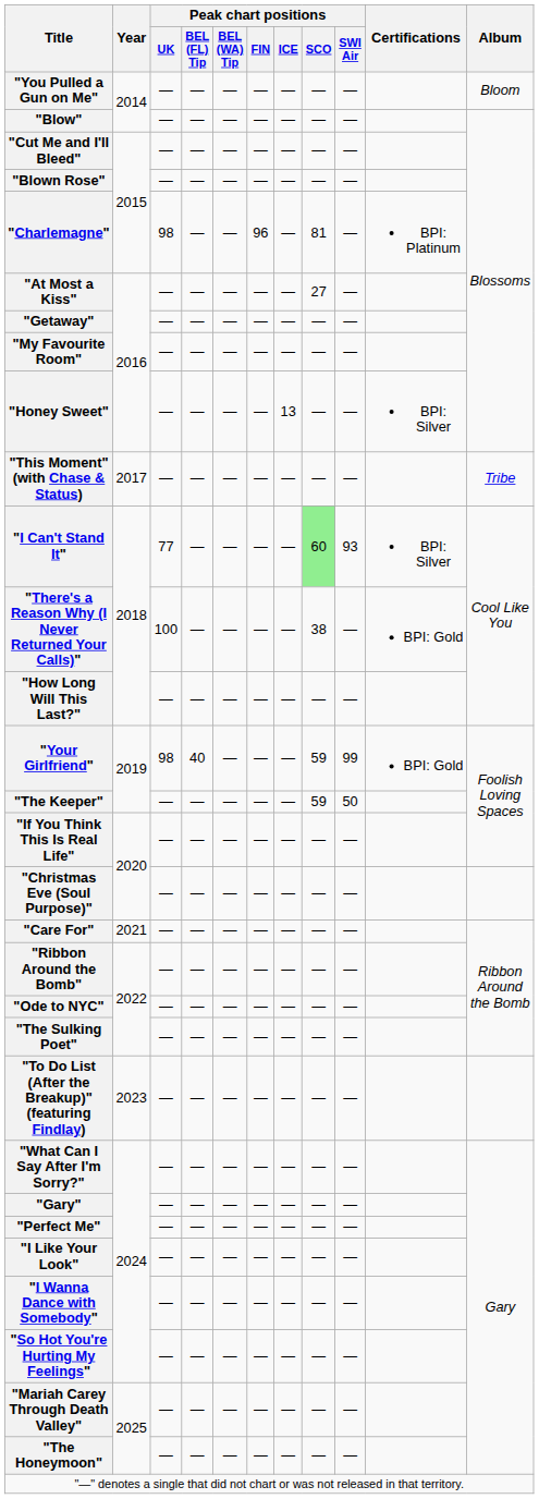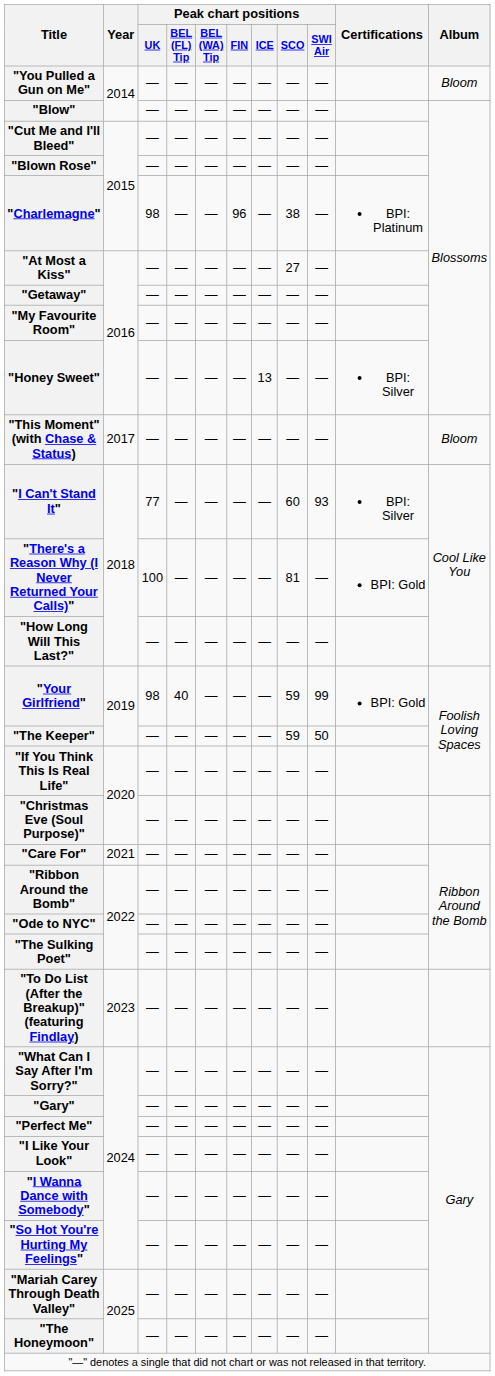 <table class="wikitable plainrowheaders" style="text-align:center;">
 <tr>
 <th scope="col" rowspan="2">Title</th>
 <th scope="col" rowspan="2" style="width:1em;">Year</th>
 <th scope="col" colspan="7">Peak chart positions</th>
 <th scope="col" rowspan="2" style="width:9em;">Certifications</th>
 <th scope="col" rowspan="2">Album</th>
 </tr>
 <tr>
 <th scope="col" style="width:3em;font-size:85%;"><a href='#'>UK</a><br></th>
 <th scope="col" style="width:3em;font-size:85%;"><a href='#'>BEL<br>(FL)<br>Tip</a><br></th>
 <th scope="col" style="width:3em;font-size:85%;"><a href='#'>BEL<br>(WA)<br>Tip</a><br></th>
 <th scope="col" style="width:3em;font-size:85%;"><a href='#'>FIN</a><br></th>
 <th scope="col" style="width:3em;font-size:85%;"><a href='#'>ICE</a><br></th>
 <th scope="col" style="width:3em;font-size:85%;"><a href='#'>SCO</a><br></th>
 <th scope="col" style="width:3em;font-size:85%;"><a href='#'>SWI<br>Air</a><br></th>
 </tr>
 <tr>
 <th scope="row">"You Pulled a Gun on Me"</th>
 <td rowspan="2">2014</td>
 <td>—</td>
 <td>—</td>
 <td>—</td>
 <td>—</td>
 <td>—</td>
 <td>—</td>
 <td>—</td>
 <td></td>
 <td><em>Bloom</em></td>
 </tr>
 <tr>
 <th scope="row">"Blow"</th>
 <td>—</td>
 <td>—</td>
 <td>—</td>
 <td>—</td>
 <td>—</td>
 <td>—</td>
 <td>—</td>
 <td></td>
 <td rowspan="8"><em>Blossoms</em></td>
 </tr>
 <tr>
 <th scope="row">"Cut Me and I'll Bleed"</th>
 <td rowspan="3">2015</td>
 <td>—</td>
 <td>—</td>
 <td>—</td>
 <td>—</td>
 <td>—</td>
 <td>—</td>
 <td>—</td>
 <td></td>
 </tr>
 <tr>
 <th scope="row">"Blown Rose"</th>
 <td>—</td>
 <td>—</td>
 <td>—</td>
 <td>—</td>
 <td>—</td>
 <td>—</td>
 <td>—</td>
 <td></td>
 </tr>
 <tr>
 <th scope="row">"<a href='#'>Charlemagne</a>"</th>
 <td>98</td>
 <td>—</td>
 <td>—</td>
 <td>96</td>
 <td>—</td>
-<td>81</td>
+<td>38</td>
 <td>—</td>
 <td><br><ul><li>BPI: Platinum</li></ul></td>
 </tr>
 <tr>
 <th scope="row">"At Most a Kiss"</th>
 <td rowspan="4">2016</td>
 <td>—</td>
 <td>—</td>
 <td>—</td>
 <td>—</td>
 <td>—</td>
 <td>27</td>
 <td>—</td>
 <td></td>
 </tr>
 <tr>
 <th scope="row">"Getaway"</th>
 <td>—</td>
 <td>—</td>
 <td>—</td>
 <td>—</td>
 <td>—</td>
 <td>—</td>
 <td>—</td>
 <td></td>
 </tr>
 <tr>
 <th scope="row">"My Favourite Room"</th>
 <td>—</td>
 <td>—</td>
 <td>—</td>
 <td>—</td>
 <td>—</td>
 <td>—</td>
 <td>—</td>
 <td></td>
 </tr>
 <tr>
 <th scope="row">"Honey Sweet"</th>
 <td>—</td>
 <td>—</td>
 <td>—</td>
 <td>—</td>
 <td>13</td>
 <td>—</td>
 <td>—</td>
 <td><br><ul><li>BPI: Silver</li></ul></td>
 </tr>
 <tr>
 <th scope="row">"This Moment"<br><span>(with <a href='#'>Chase & Status</a>)</span></th>
 <td>2017</td>
 <td>—</td>
 <td>—</td>
 <td>—</td>
 <td>—</td>
 <td>—</td>
 <td>—</td>
 <td>—</td>
 <td></td>
-<td><em><a href='#'>Tribe</a></em></td>
+<td><em>Bloom</em></td>
 </tr>
 <tr>
 <th scope="row">"<a href='#'>I Can't Stand It</a>"</th>
 <td rowspan="3">2018</td>
 <td>77</td>
 <td>—</td>
 <td>—</td>
 <td>—</td>
 <td>—</td>
-<td style="background: lightgreen;">60</td>
+<td>60</td>
 <td>93</td>
 <td><br><ul><li>BPI: Silver</li></ul></td>
 <td rowspan="3"><em>Cool Like You</em></td>
 </tr>
 <tr>
 <th scope="row">"<a href='#'>There's a Reason Why (I Never Returned Your Calls)</a>"</th>
 <td>100</td>
 <td>—</td>
 <td>—</td>
 <td>—</td>
 <td>—</td>
-<td>38</td>
+<td>81</td>
 <td>—</td>
 <td><br><ul><li>BPI: Gold</li></ul></td>
 </tr>
 <tr>
 <th scope="row">"How Long Will This Last?"</th>
 <td>—</td>
 <td>—</td>
 <td>—</td>
 <td>—</td>
 <td>—</td>
 <td>—</td>
 <td>—</td>
 <td></td>
 </tr>
 <tr>
 <th scope="row">"<a href='#'>Your Girlfriend</a>"</th>
 <td rowspan="2">2019</td>
 <td>98</td>
 <td>40</td>
 <td>—</td>
 <td>—</td>
 <td>—</td>
 <td>59</td>
 <td>99</td>
 <td><br><ul><li>BPI: Gold</li></ul></td>
 <td rowspan="3"><em>Foolish Loving Spaces</em></td>
 </tr>
 <tr>
 <th scope="row">"The Keeper"</th>
 <td>—</td>
 <td>—</td>
 <td>—</td>
 <td>—</td>
 <td>—</td>
 <td>59</td>
 <td>50</td>
 <td></td>
 </tr>
 <tr>
 <th scope="row">"If You Think This Is Real Life"</th>
 <td rowspan="2">2020</td>
 <td>—</td>
 <td>—</td>
 <td>—</td>
 <td>—</td>
 <td>—</td>
 <td>—</td>
 <td>—</td>
 <td></td>
 </tr>
 <tr>
 <th scope="row">"Christmas Eve (Soul Purpose)"</th>
 <td>—</td>
 <td>—</td>
 <td>—</td>
 <td>—</td>
 <td>—</td>
 <td>—</td>
 <td>—</td>
 <td></td>
 <td></td>
 </tr>
 <tr>
 <th scope="row">"Care For"</th>
 <td>2021</td>
 <td>—</td>
 <td>—</td>
 <td>—</td>
 <td>—</td>
 <td>—</td>
 <td>—</td>
 <td>—</td>
 <td></td>
 <td rowspan="4"><em>Ribbon Around the Bomb</em></td>
 </tr>
 <tr>
 <th scope="row">"Ribbon Around the Bomb"</th>
 <td rowspan="3">2022</td>
 <td>—</td>
 <td>—</td>
 <td>—</td>
 <td>—</td>
 <td>—</td>
 <td>—</td>
 <td>—</td>
 <td></td>
 </tr>
 <tr>
 <th scope="row">"Ode to NYC"</th>
 <td>—</td>
 <td>—</td>
 <td>—</td>
 <td>—</td>
 <td>—</td>
 <td>—</td>
 <td>—</td>
 <td></td>
 </tr>
 <tr>
 <th scope="row">"The Sulking Poet"</th>
 <td>—</td>
 <td>—</td>
 <td>—</td>
 <td>—</td>
 <td>—</td>
 <td>—</td>
 <td>—</td>
 <td></td>
 </tr>
 <tr>
 <th scope="row">"To Do List (After the Breakup)"<br><span>(featuring <a href='#'>Findlay</a>)</span></th>
 <td>2023</td>
 <td>—</td>
 <td>—</td>
 <td>—</td>
 <td>—</td>
 <td>—</td>
 <td>—</td>
 <td>—</td>
 <td></td>
 <td></td>
 </tr>
 <tr>
 <th scope="row">"What Can I Say After I'm Sorry?"</th>
 <td rowspan="6">2024</td>
 <td>—</td>
 <td>—</td>
 <td>—</td>
 <td>—</td>
 <td>—</td>
 <td>—</td>
 <td>—</td>
 <td></td>
 <td rowspan="8"><em>Gary</em></td>
 </tr>
 <tr>
 <th scope="row">"Gary"</th>
 <td>—</td>
 <td>—</td>
 <td>—</td>
 <td>—</td>
 <td>—</td>
 <td>—</td>
 <td>—</td>
 <td></td>
 </tr>
 <tr>
 <th scope="row">"Perfect Me"</th>
 <td>—</td>
 <td>—</td>
 <td>—</td>
 <td>—</td>
 <td>—</td>
 <td>—</td>
 <td>—</td>
 </tr>
 <tr>
 <th scope="row">"I Like Your Look"</th>
 <td>—</td>
 <td>—</td>
 <td>—</td>
 <td>—</td>
 <td>—</td>
 <td>—</td>
 <td>—</td>
 <td></td>
 </tr>
 <tr>
 <th scope="row">"<a href='#'>I Wanna Dance with Somebody</a>"</th>
 <td>—</td>
 <td>—</td>
 <td>—</td>
 <td>—</td>
 <td>—</td>
 <td>—</td>
 <td>—</td>
 <td></td>
 </tr>
 <tr>
 <th scope="row">"<a href='#'>So Hot You're Hurting My Feelings</a>"</th>
 <td>—</td>
 <td>—</td>
 <td>—</td>
 <td>—</td>
 <td>—</td>
 <td>—</td>
 <td>—</td>
 <td></td>
 </tr>
 <tr>
 <th scope="row">"Mariah Carey Through Death Valley"</th>
 <td rowspan="2">2025</td>
 <td>—</td>
 <td>—</td>
 <td>—</td>
 <td>—</td>
 <td>—</td>
 <td>—</td>
 <td>—</td>
 <td></td>
 </tr>
 <tr>
 <th scope="row">"The Honeymoon"</th>
 <td>—</td>
 <td>—</td>
 <td>—</td>
 <td>—</td>
 <td>—</td>
 <td>—</td>
 <td>—</td>
 <td></td>
 </tr>
 <tr>
 <td colspan="14" style="font-size:85%">"—" denotes a single that did not chart or was not released in that territory.</td>
 </tr>
 </table>
